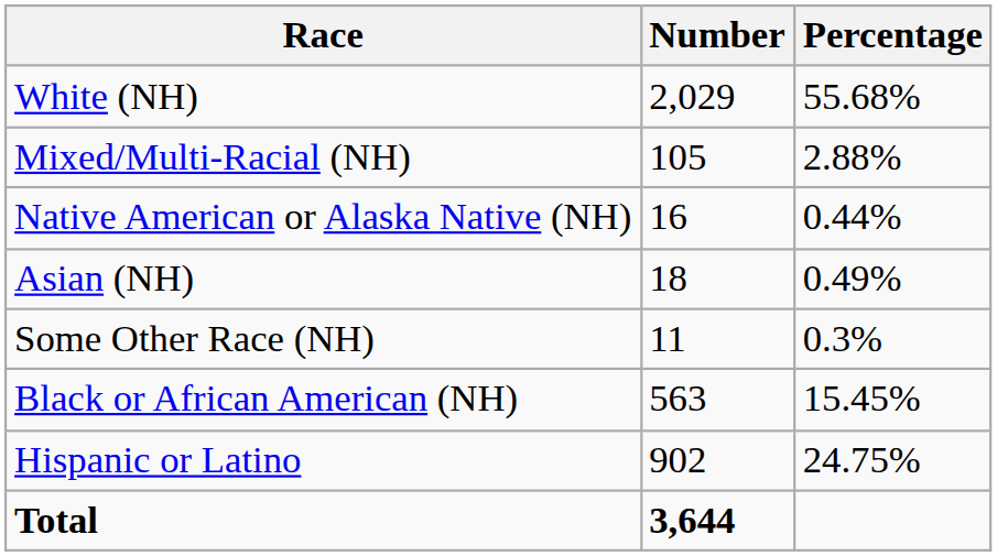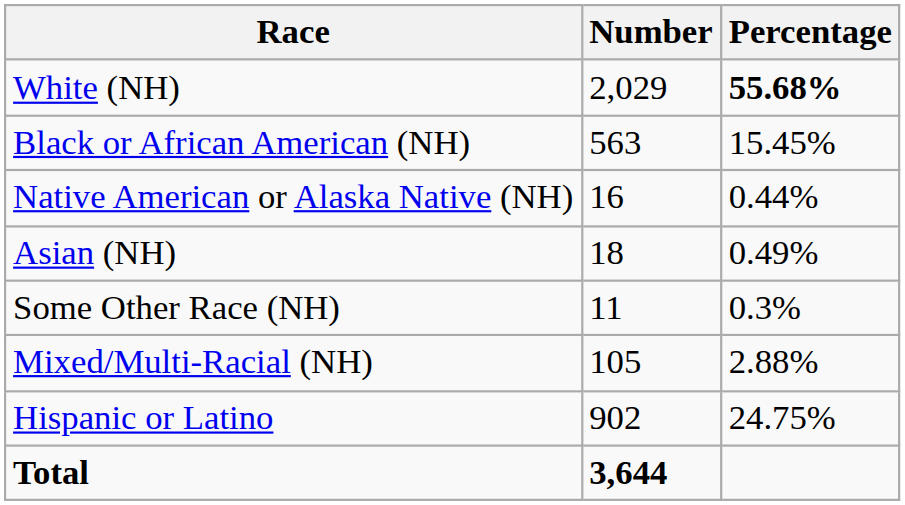 <table class="wikitable">
 <tr>
 <th>Race</th>
 <th>Number</th>
 <th>Percentage</th>
 </tr>
 <tr>
 <td><a href='#'>White</a> (NH)</td>
 <td>2,029</td>
-<td>55.68%</td>
+<td><strong>55.68%</strong></td>
 </tr>
 <tr>
-<td><a href='#'>Mixed/Multi-Racial</a> (NH)</td>
-<td>105</td>
-<td>2.88%</td>
+<td><a href='#'>Black or African American</a> (NH)</td>
+<td>563</td>
+<td>15.45%</td>
 </tr>
 <tr>
 <td><a href='#'>Native American</a> or <a href='#'>Alaska Native</a> (NH)</td>
 <td>16</td>
 <td>0.44%</td>
 </tr>
 <tr>
 <td><a href='#'>Asian</a> (NH)</td>
 <td>18</td>
 <td>0.49%</td>
 </tr>
 <tr>
 <td>Some Other Race (NH)</td>
 <td>11</td>
 <td>0.3%</td>
 </tr>
 <tr>
-<td><a href='#'>Black or African American</a> (NH)</td>
-<td>563</td>
-<td>15.45%</td>
+<td><a href='#'>Mixed/Multi-Racial</a> (NH)</td>
+<td>105</td>
+<td>2.88%</td>
 </tr>
 <tr>
 <td><a href='#'>Hispanic or Latino</a></td>
 <td>902</td>
 <td>24.75%</td>
 </tr>
 <tr>
 <td><strong>Total</strong></td>
 <td><strong>3,644</strong></td>
 <td></td>
 </tr>
 </table>
